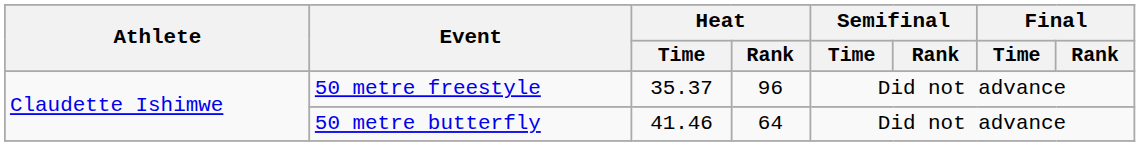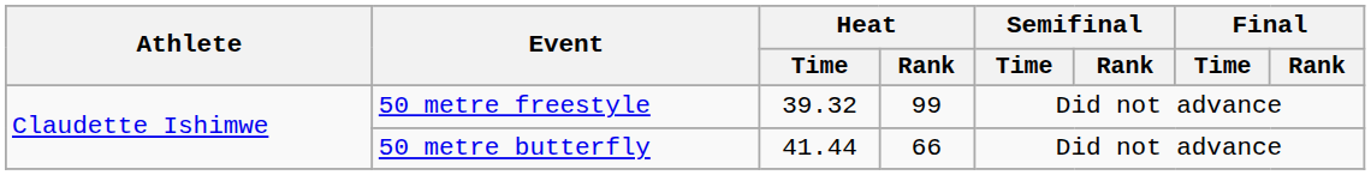 <table class="wikitable" style="text-align:center; font-size:90%; width:50%;">
 <tr>
 <th rowspan="2">Athlete</th>
 <th rowspan="2">Event</th>
 <th colspan="2">Heat</th>
 <th colspan="2">Semifinal</th>
 <th colspan="2">Final</th>
 </tr>
 <tr style="font-size:95%">
 <th>Time</th>
 <th>Rank</th>
 <th>Time</th>
 <th>Rank</th>
 <th>Time</th>
 <th>Rank</th>
 </tr>
 <tr>
 <td align=left rowspan=2><a href='#'>Claudette Ishimwe</a></td>
 <td align=left><a href='#'>50 metre freestyle</a></td>
-<td>35.37</td>
-<td>96</td>
+<td>39.32</td>
+<td>99</td>
 <td colspan=4>Did not advance</td>
 </tr>
 <tr>
 <td align=left><a href='#'>50 metre butterfly</a></td>
-<td>41.46</td>
-<td>64</td>
+<td>41.44</td>
+<td>66</td>
 <td colspan=4>Did not advance</td>
 </tr>
 </table>
